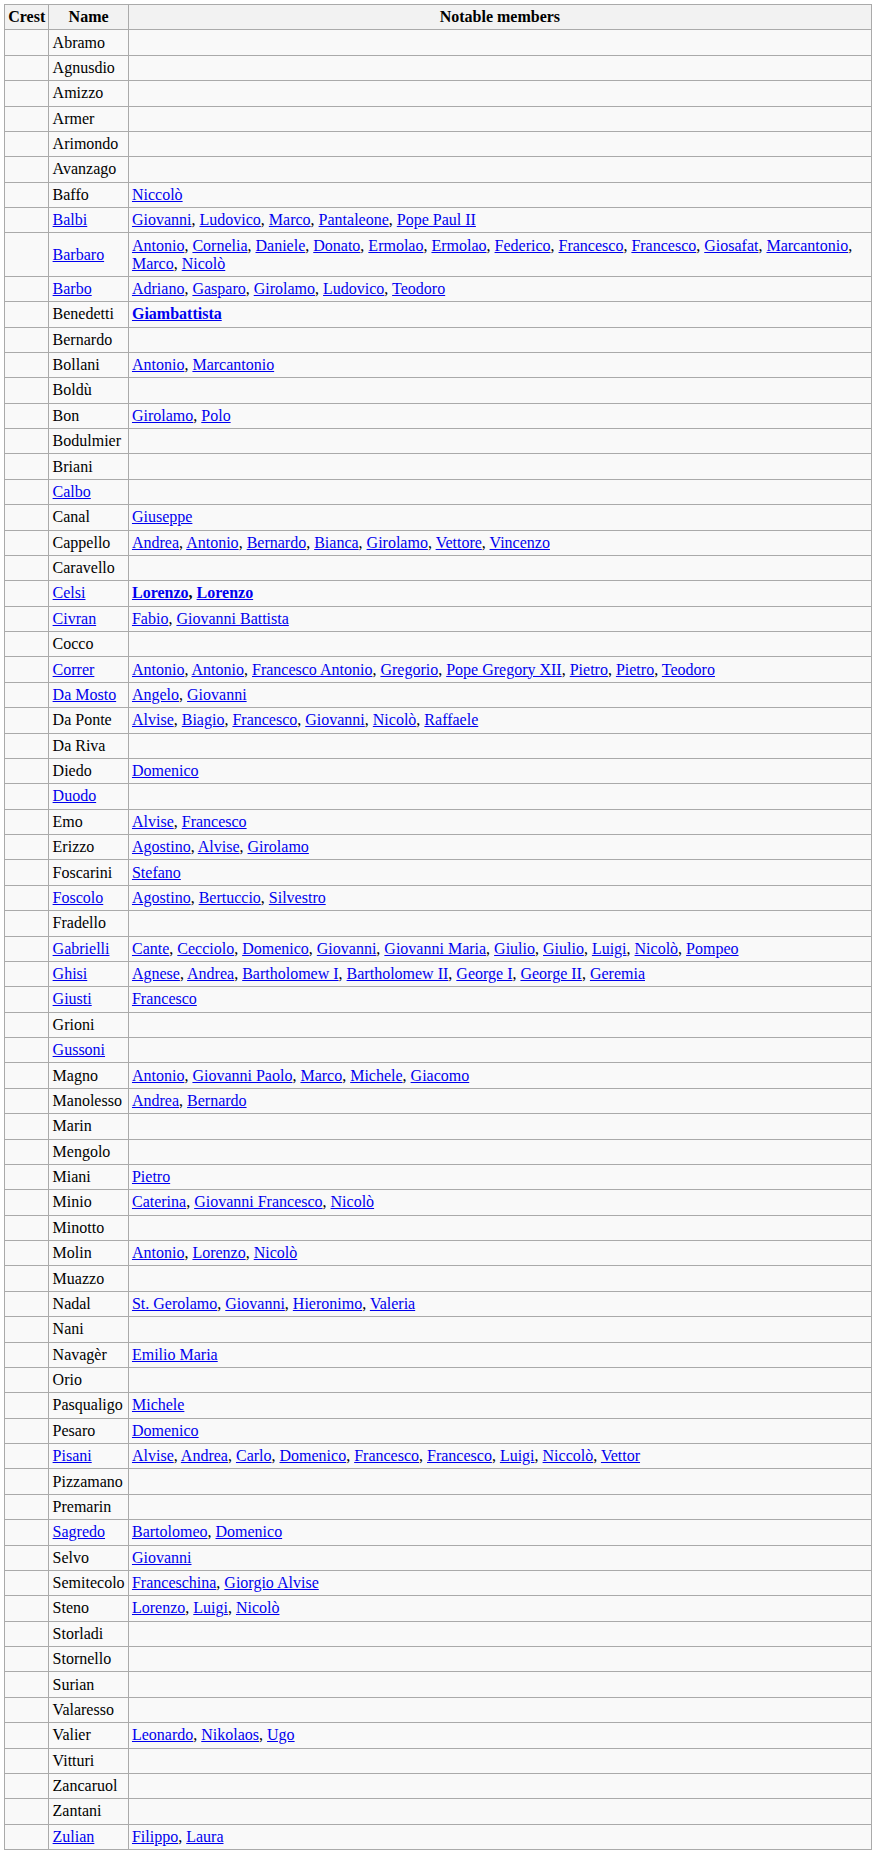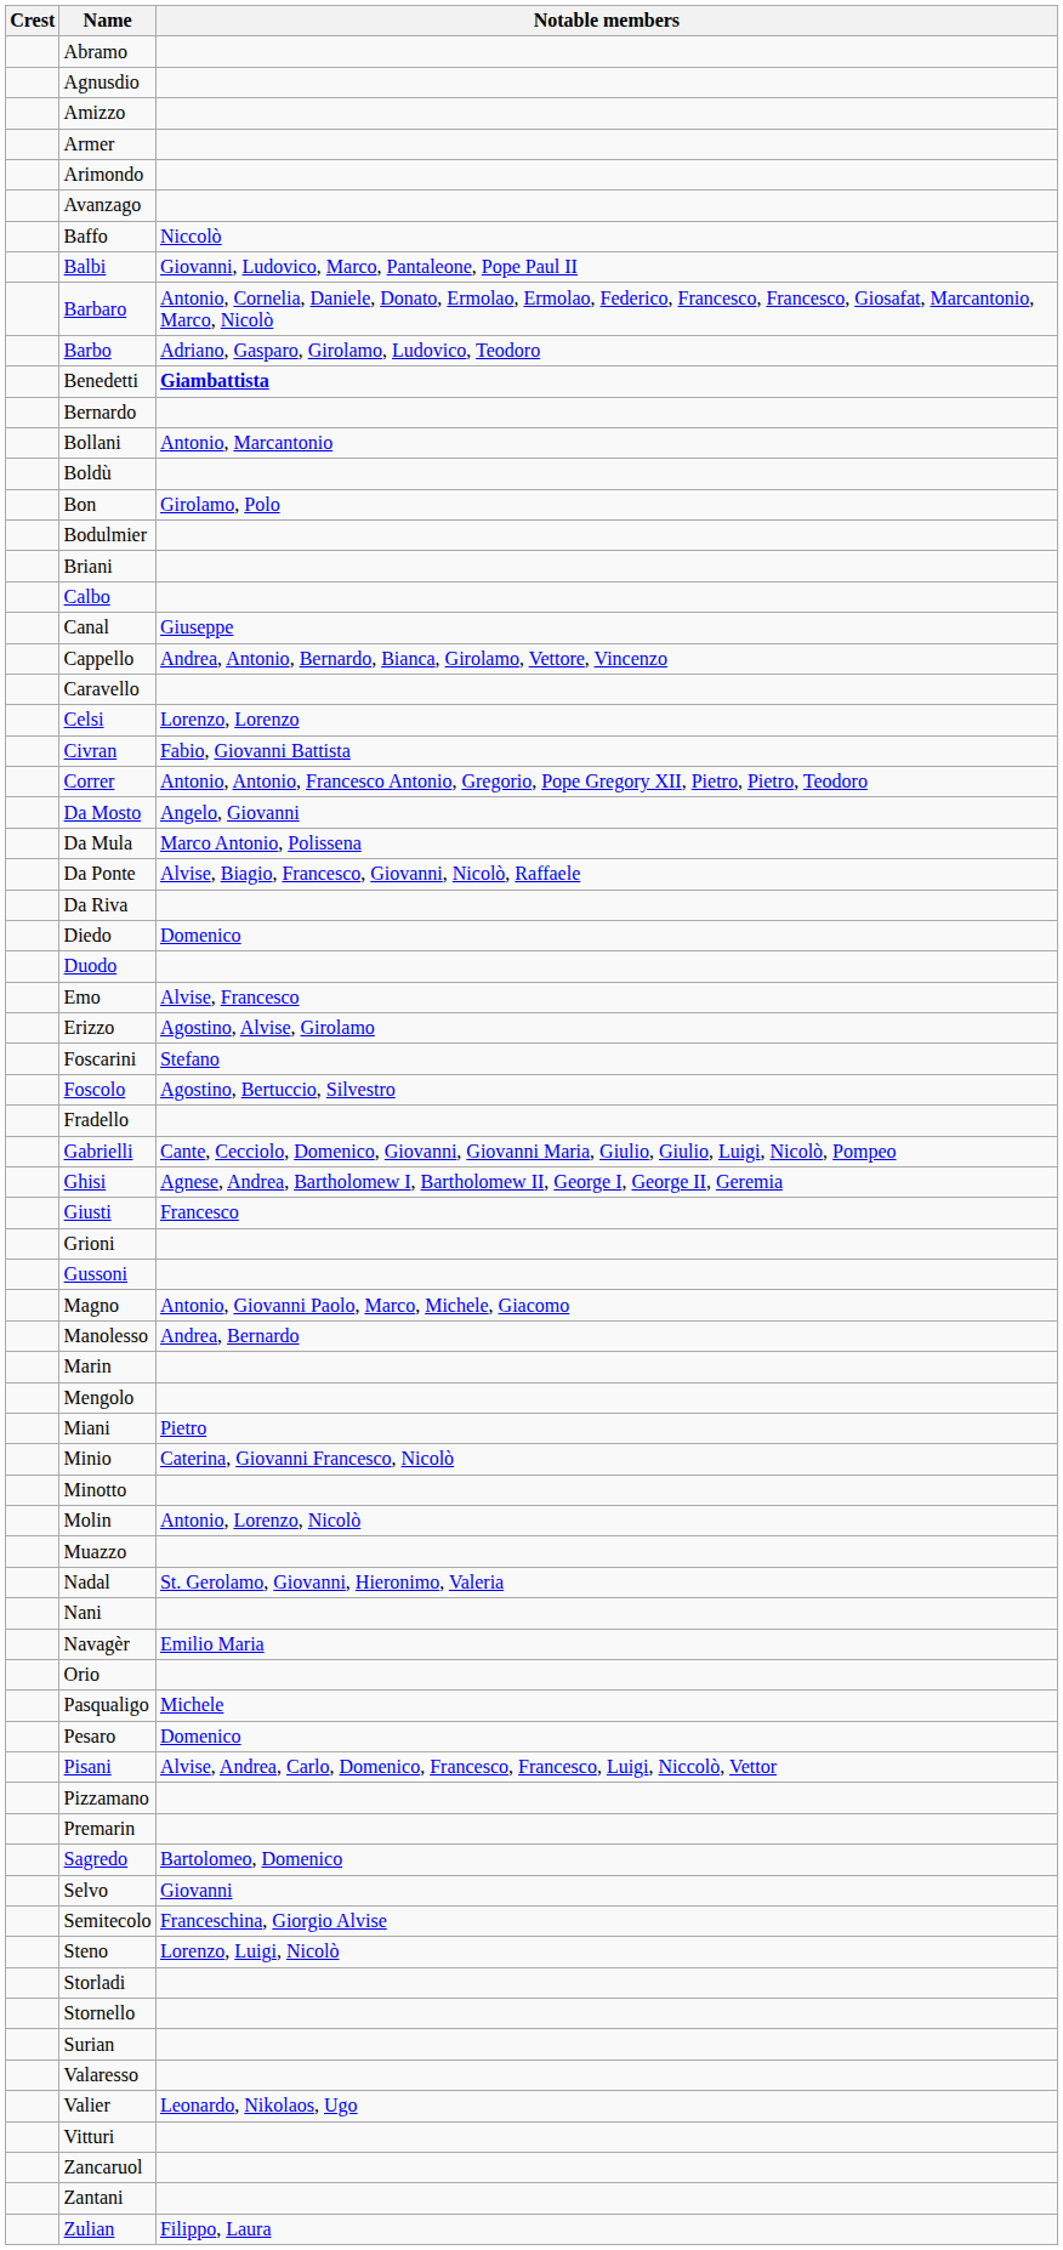 <table class="wikitable">
 <tr>
 <th>Crest</th>
 <th>Name</th>
 <th>Notable members</th>
 </tr>
 <tr>
 <td style="text-align:center"></td>
 <td>Abramo</td>
 <td></td>
 </tr>
 <tr>
 <td style="text-align:center"></td>
 <td>Agnusdio</td>
 <td></td>
 </tr>
 <tr>
 <td style="text-align:center"></td>
 <td>Amizzo</td>
 <td></td>
 </tr>
 <tr>
 <td style="text-align:center"></td>
 <td>Armer</td>
 <td></td>
 </tr>
 <tr>
 <td style="text-align:center"></td>
 <td>Arimondo</td>
 <td></td>
 </tr>
 <tr>
 <td style="text-align:center"></td>
 <td>Avanzago</td>
 <td></td>
 </tr>
 <tr>
 <td style="text-align:center"></td>
 <td>Baffo</td>
 <td><a href='#'>Niccolò</a></td>
 </tr>
 <tr>
 <td style="text-align:center"></td>
 <td><a href='#'>Balbi</a></td>
 <td><a href='#'>Giovanni</a>, <a href='#'>Ludovico</a>, <a href='#'>Marco</a>, <a href='#'>Pantaleone</a>, <a href='#'>Pope Paul II</a></td>
 </tr>
 <tr>
 <td style="text-align:center"></td>
 <td><a href='#'>Barbaro</a></td>
 <td><a href='#'>Antonio</a>, <a href='#'>Cornelia</a>, <a href='#'>Daniele</a>, <a href='#'>Donato</a>, <a href='#'>Ermolao</a>, <a href='#'>Ermolao</a>, <a href='#'>Federico</a>, <a href='#'>Francesco</a>, <a href='#'>Francesco</a>, <a href='#'>Giosafat</a>, <a href='#'>Marcantonio</a>, <a href='#'>Marco</a>, <a href='#'>Nicolò</a></td>
 </tr>
 <tr>
 <td style="text-align:center"></td>
 <td><a href='#'>Barbo</a></td>
 <td><a href='#'>Adriano</a>, <a href='#'>Gasparo</a>, <a href='#'>Girolamo</a>, <a href='#'>Ludovico</a>, <a href='#'>Teodoro</a></td>
 </tr>
 <tr>
 <td style="text-align:center"></td>
 <td>Benedetti</td>
 <td><strong><a href='#'>Giambattista</a></strong></td>
 </tr>
 <tr>
 <td style="text-align:center"></td>
 <td>Bernardo</td>
 <td></td>
 </tr>
 <tr>
 <td style="text-align:center"></td>
 <td>Bollani</td>
 <td><a href='#'>Antonio</a>, <a href='#'>Marcantonio</a></td>
 </tr>
 <tr>
 <td style="text-align:center"></td>
 <td>Boldù</td>
 <td></td>
 </tr>
 <tr>
 <td style="text-align:center"></td>
 <td>Bon</td>
 <td><a href='#'>Girolamo</a>, <a href='#'>Polo</a></td>
 </tr>
 <tr>
 <td style="text-align:center"></td>
 <td>Bodulmier</td>
 <td></td>
 </tr>
 <tr>
 <td style="text-align:center"></td>
 <td>Briani</td>
 <td></td>
 </tr>
 <tr>
 <td style="text-align:center"></td>
 <td><a href='#'>Calbo</a></td>
 <td></td>
 </tr>
 <tr>
 <td style="text-align:center"></td>
 <td>Canal</td>
 <td><a href='#'>Giuseppe</a></td>
 </tr>
 <tr>
 <td style="text-align:center"></td>
 <td>Cappello</td>
 <td><a href='#'>Andrea</a>, <a href='#'>Antonio</a>, <a href='#'>Bernardo</a>, <a href='#'>Bianca</a>, <a href='#'>Girolamo</a>, <a href='#'>Vettore</a>, <a href='#'>Vincenzo</a></td>
 </tr>
 <tr>
 <td style="text-align:center"></td>
 <td>Caravello</td>
 <td></td>
 </tr>
 <tr>
 <td style="text-align:center"></td>
 <td><a href='#'>Celsi</a></td>
-<td><strong><a href='#'>Lorenzo</a>, <a href='#'>Lorenzo</a></strong></td>
+<td><a href='#'>Lorenzo</a>, <a href='#'>Lorenzo</a></td>
 </tr>
 <tr>
 <td style="text-align:center"></td>
 <td><a href='#'>Civran</a></td>
 <td><a href='#'>Fabio</a>, <a href='#'>Giovanni Battista</a></td>
-</tr>
-<tr>
-<td style="text-align:center"></td>
-<td>Cocco</td>
-<td></td>
 </tr>
 <tr>
 <td style="text-align:center"></td>
 <td><a href='#'>Correr</a></td>
 <td><a href='#'>Antonio</a>, <a href='#'>Antonio</a>, <a href='#'>Francesco Antonio</a>, <a href='#'>Gregorio</a>, <a href='#'>Pope Gregory XII</a>, <a href='#'>Pietro</a>, <a href='#'>Pietro</a>, <a href='#'>Teodoro</a></td>
 </tr>
 <tr>
 <td style="text-align:center"></td>
 <td><a href='#'>Da Mosto</a></td>
 <td><a href='#'>Angelo</a>, <a href='#'>Giovanni</a></td>
+</tr>
+<tr>
+<td style="text-align:center"></td>
+<td>Da Mula</td>
+<td><a href='#'>Marco Antonio</a>, <a href='#'>Polissena</a></td>
 </tr>
 <tr>
 <td style="text-align:center"></td>
 <td>Da Ponte</td>
 <td><a href='#'>Alvise</a>, <a href='#'>Biagio</a>, <a href='#'>Francesco</a>, <a href='#'>Giovanni</a>, <a href='#'>Nicolò</a>, <a href='#'>Raffaele</a></td>
 </tr>
 <tr>
 <td style="text-align:center"></td>
 <td>Da Riva</td>
 <td></td>
 </tr>
 <tr>
 <td style="text-align:center"></td>
 <td>Diedo</td>
 <td><a href='#'>Domenico</a></td>
 </tr>
 <tr>
 <td style="text-align:center"></td>
 <td><a href='#'>Duodo</a></td>
 <td></td>
 </tr>
 <tr>
 <td style="text-align:center"></td>
 <td>Emo</td>
 <td><a href='#'>Alvise</a>, <a href='#'>Francesco</a></td>
 </tr>
 <tr>
 <td style="text-align:center"></td>
 <td>Erizzo</td>
 <td><a href='#'>Agostino</a>, <a href='#'>Alvise</a>, <a href='#'>Girolamo</a></td>
 </tr>
 <tr>
 <td style="text-align:center"></td>
 <td>Foscarini</td>
 <td><a href='#'>Stefano</a></td>
 </tr>
 <tr>
 <td style="text-align:center"></td>
 <td><a href='#'>Foscolo</a></td>
 <td><a href='#'>Agostino</a>, <a href='#'>Bertuccio</a>, <a href='#'>Silvestro</a></td>
 </tr>
 <tr>
 <td style="text-align:center"></td>
 <td>Fradello</td>
 <td></td>
 </tr>
 <tr>
 <td style="text-align:center"></td>
 <td><a href='#'>Gabrielli</a></td>
 <td><a href='#'>Cante</a>, <a href='#'>Cecciolo</a>, <a href='#'>Domenico</a>, <a href='#'>Giovanni</a>, <a href='#'>Giovanni Maria</a>, <a href='#'>Giulio</a>, <a href='#'>Giulio</a>, <a href='#'>Luigi</a>, <a href='#'>Nicolò</a>, <a href='#'>Pompeo</a></td>
 </tr>
 <tr>
 <td style="text-align:center"></td>
 <td><a href='#'>Ghisi</a></td>
 <td><a href='#'>Agnese</a>, <a href='#'>Andrea</a>, <a href='#'>Bartholomew I</a>, <a href='#'>Bartholomew II</a>, <a href='#'>George I</a>, <a href='#'>George II</a>, <a href='#'>Geremia</a></td>
 </tr>
 <tr>
 <td style="text-align:center"></td>
 <td><a href='#'>Giusti</a></td>
 <td><a href='#'>Francesco</a></td>
 </tr>
 <tr>
 <td style="text-align:center"></td>
 <td>Grioni</td>
 <td></td>
 </tr>
 <tr>
 <td style="text-align:center"></td>
 <td><a href='#'>Gussoni</a></td>
 <td></td>
 </tr>
 <tr>
 <td style="text-align:center"></td>
 <td>Magno</td>
 <td><a href='#'>Antonio</a>, <a href='#'>Giovanni Paolo</a>, <a href='#'>Marco</a>, <a href='#'>Michele</a>, <a href='#'>Giacomo</a></td>
 </tr>
 <tr>
 <td style="text-align:center"></td>
 <td>Manolesso</td>
 <td><a href='#'>Andrea</a>, <a href='#'>Bernardo</a></td>
 </tr>
 <tr>
 <td style="text-align:center"></td>
 <td>Marin</td>
 <td></td>
 </tr>
 <tr>
 <td style="text-align:center"></td>
 <td>Mengolo</td>
 <td></td>
 </tr>
 <tr>
 <td style="text-align:center"></td>
 <td>Miani</td>
 <td><a href='#'>Pietro</a></td>
 </tr>
 <tr>
 <td style="text-align:center"></td>
 <td>Minio</td>
 <td><a href='#'>Caterina</a>, <a href='#'>Giovanni Francesco</a>, <a href='#'>Nicolò</a></td>
 </tr>
 <tr>
 <td style="text-align:center"></td>
 <td>Minotto</td>
 <td></td>
 </tr>
 <tr>
 <td style="text-align:center"></td>
 <td>Molin</td>
 <td><a href='#'>Antonio</a>, <a href='#'>Lorenzo</a>, <a href='#'>Nicolò</a></td>
 </tr>
 <tr>
 <td style="text-align:center"></td>
 <td>Muazzo</td>
 <td></td>
 </tr>
 <tr>
 <td style="text-align:center"></td>
 <td>Nadal</td>
 <td><a href='#'>St. Gerolamo</a>, <a href='#'>Giovanni</a>, <a href='#'>Hieronimo</a>, <a href='#'>Valeria</a></td>
 </tr>
 <tr>
 <td style="text-align:center"></td>
 <td>Nani</td>
 <td></td>
 </tr>
 <tr>
 <td style="text-align:center"></td>
 <td>Navagèr</td>
 <td><a href='#'>Emilio Maria</a></td>
 </tr>
 <tr>
 <td style="text-align:center"></td>
 <td>Orio</td>
 <td></td>
 </tr>
 <tr>
 <td style="text-align:center"></td>
 <td>Pasqualigo</td>
 <td><a href='#'>Michele</a></td>
 </tr>
 <tr>
 <td style="text-align:center"></td>
 <td>Pesaro</td>
 <td><a href='#'>Domenico</a></td>
 </tr>
 <tr>
 <td style="text-align:center"></td>
 <td><a href='#'>Pisani</a></td>
 <td><a href='#'>Alvise</a>, <a href='#'>Andrea</a>, <a href='#'>Carlo</a>, <a href='#'>Domenico</a>, <a href='#'>Francesco</a>, <a href='#'>Francesco</a>, <a href='#'>Luigi</a>, <a href='#'>Niccolò</a>, <a href='#'>Vettor</a></td>
 </tr>
 <tr>
 <td style="text-align:center"></td>
 <td>Pizzamano</td>
 <td></td>
 </tr>
 <tr>
 <td style="text-align:center"></td>
 <td>Premarin</td>
 <td></td>
 </tr>
 <tr>
 <td style="text-align:center"></td>
 <td><a href='#'>Sagredo</a></td>
 <td><a href='#'>Bartolomeo</a>, <a href='#'>Domenico</a></td>
 </tr>
 <tr>
 <td style="text-align:center"></td>
 <td>Selvo</td>
 <td><a href='#'>Giovanni</a></td>
 </tr>
 <tr>
 <td style="text-align:center"></td>
 <td>Semitecolo</td>
 <td><a href='#'>Franceschina</a>, <a href='#'>Giorgio Alvise</a></td>
 </tr>
 <tr>
 <td style="text-align:center"></td>
 <td>Steno</td>
 <td><a href='#'>Lorenzo</a>, <a href='#'>Luigi</a>, <a href='#'>Nicolò</a></td>
 </tr>
 <tr>
 <td style="text-align:center"></td>
 <td>Storladi</td>
 <td></td>
 </tr>
 <tr>
 <td style="text-align:center"></td>
 <td>Stornello</td>
 <td></td>
 </tr>
 <tr>
 <td style="text-align:center"></td>
 <td>Surian</td>
 <td></td>
 </tr>
 <tr>
 <td style="text-align:center"></td>
 <td>Valaresso</td>
 <td></td>
 </tr>
 <tr>
 <td style="text-align:center"></td>
 <td>Valier</td>
 <td><a href='#'>Leonardo</a>, <a href='#'>Nikolaos</a>, <a href='#'>Ugo</a></td>
 </tr>
 <tr>
 <td style="text-align:center"></td>
 <td>Vitturi</td>
 <td></td>
 </tr>
 <tr>
 <td style="text-align:center"></td>
 <td>Zancaruol</td>
 <td></td>
 </tr>
 <tr>
 <td style="text-align:center"></td>
 <td>Zantani</td>
 <td></td>
 </tr>
 <tr>
 <td style="text-align:center"></td>
 <td><a href='#'>Zulian</a></td>
 <td><a href='#'>Filippo</a>, <a href='#'>Laura</a></td>
 </tr>
 </table>
